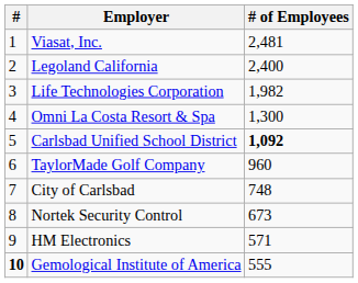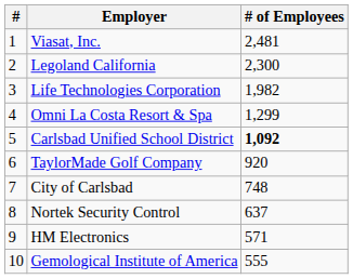 <table class="wikitable">
 <tr>
 <th>#</th>
 <th>Employer</th>
 <th># of Employees</th>
 </tr>
 <tr>
 <td>1</td>
 <td><a href='#'>Viasat, Inc.</a></td>
 <td>2,481</td>
 </tr>
 <tr>
 <td>2</td>
 <td><a href='#'>Legoland California</a></td>
-<td>2,400</td>
+<td>2,300</td>
 </tr>
 <tr>
 <td>3</td>
 <td><a href='#'>Life Technologies Corporation</a></td>
 <td>1,982</td>
 </tr>
 <tr>
 <td>4</td>
 <td><a href='#'>Omni La Costa Resort & Spa</a></td>
-<td>1,300</td>
+<td>1,299</td>
 </tr>
 <tr>
 <td>5</td>
 <td><a href='#'>Carlsbad Unified School District</a></td>
 <td><strong>1,092</strong></td>
 </tr>
 <tr>
 <td>6</td>
 <td><a href='#'>TaylorMade Golf Company</a></td>
-<td>960</td>
+<td>920</td>
 </tr>
 <tr>
 <td>7</td>
 <td>City of Carlsbad</td>
 <td>748</td>
 </tr>
 <tr>
 <td>8</td>
 <td>Nortek Security Control</td>
-<td>673</td>
+<td>637</td>
 </tr>
 <tr>
 <td>9</td>
 <td>HM Electronics</td>
 <td>571</td>
 </tr>
 <tr>
-<td><strong>10</strong></td>
+<td>10</td>
 <td><a href='#'>Gemological Institute of America</a></td>
 <td>555</td>
 </tr>
 </table>
